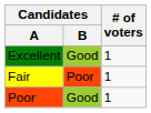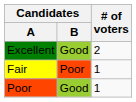 <table class="wikitable">
 <tr>
 <th colspan="2">Candidates</th>
 <th rowspan="2"># of<br>voters</th>
 </tr>
 <tr>
 <th>A</th>
 <th>B</th>
 </tr>
 <tr>
 <td bgcolor="green">Excellent</td>
 <td bgcolor="YellowGreen">Good</td>
-<td>1</td>
+<td>2</td>
 </tr>
 <tr>
 <td bgcolor="yellow">Fair</td>
 <td bgcolor="orangered">Poor</td>
 <td>1</td>
 </tr>
 <tr>
 <td bgcolor="orangered">Poor</td>
 <td bgcolor="YellowGreen">Good</td>
 <td>1</td>
 </tr>
 </table>
